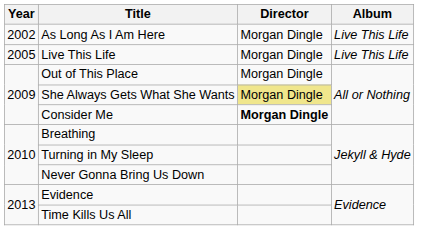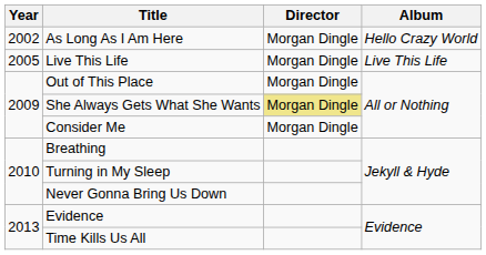 <table class="wikitable">
 <tr>
 <th>Year</th>
 <th>Title</th>
 <th>Director</th>
 <th>Album</th>
 </tr>
 <tr>
 <td>2002</td>
 <td>As Long As I Am Here</td>
 <td>Morgan Dingle</td>
-<td><em>Live This Life</em></td>
+<td><em>Hello Crazy World</em></td>
 </tr>
 <tr>
 <td>2005</td>
 <td>Live This Life</td>
 <td>Morgan Dingle</td>
 <td><em>Live This Life</em></td>
 </tr>
 <tr>
 <td rowspan="3">2009</td>
 <td>Out of This Place</td>
 <td>Morgan Dingle</td>
 <td rowspan="3"><em>All or Nothing</em></td>
 </tr>
 <tr>
 <td>She Always Gets What She Wants</td>
 <td style="background: khaki;">Morgan Dingle</td>
 </tr>
 <tr>
 <td>Consider Me</td>
-<td><strong>Morgan Dingle</strong></td>
+<td>Morgan Dingle</td>
 </tr>
 <tr>
 <td rowspan="3">2010</td>
 <td>Breathing</td>
 <td></td>
 <td rowspan="3"><em>Jekyll & Hyde</em></td>
 </tr>
 <tr>
 <td>Turning in My Sleep</td>
 <td></td>
 </tr>
 <tr>
 <td>Never Gonna Bring Us Down</td>
 <td></td>
 </tr>
 <tr>
 <td rowspan="3">2013</td>
 <td>Evidence</td>
 <td></td>
 <td rowspan="3"><em>Evidence</em></td>
 </tr>
 <tr>
 <td rowspan="3">Time Kills Us All</td>
 <td></td>
 </tr>
 </table>
